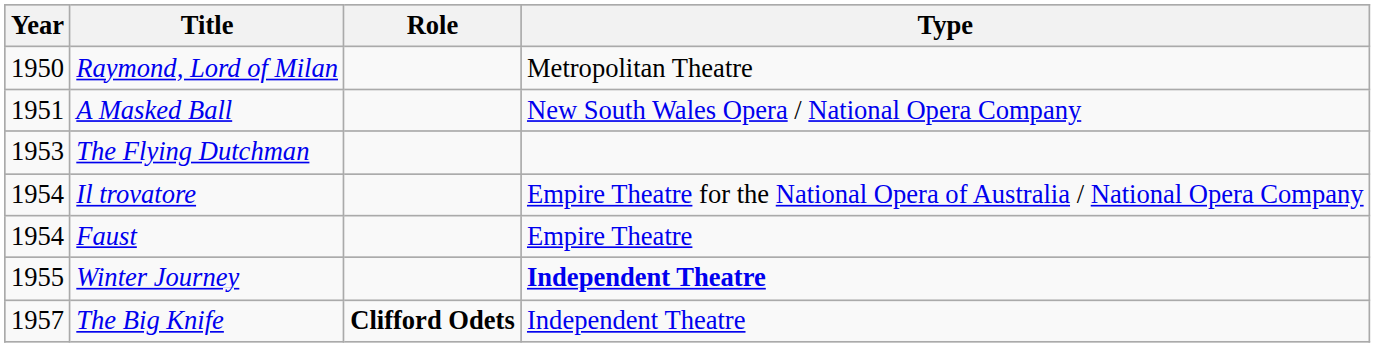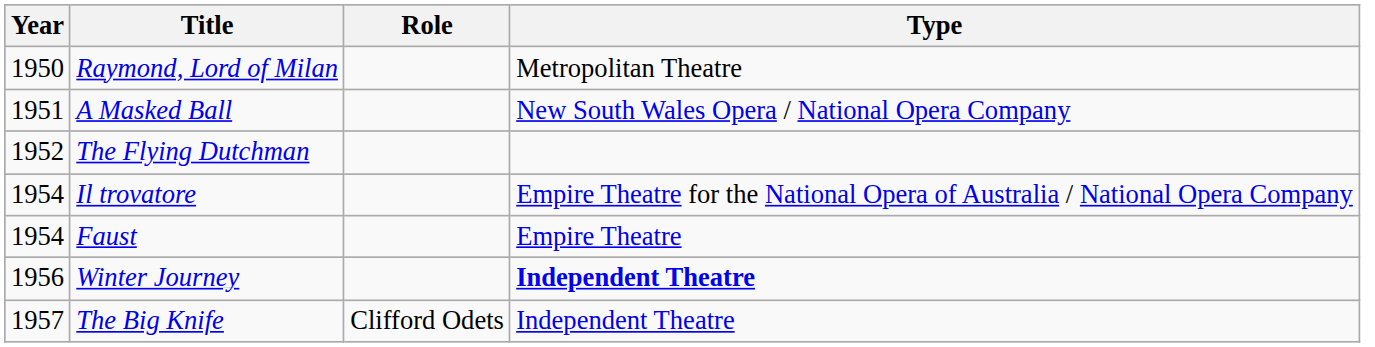 <table class="wikitable">
 <tr>
 <th>Year</th>
 <th>Title</th>
 <th>Role</th>
 <th>Type</th>
 </tr>
 <tr>
 <td>1950</td>
 <td><em><a href='#'>Raymond, Lord of Milan</a></em></td>
 <td></td>
 <td>Metropolitan Theatre</td>
 </tr>
 <tr>
 <td>1951</td>
 <td><em><a href='#'>A Masked Ball</a></em></td>
 <td></td>
 <td><a href='#'>New South Wales Opera</a> / <a href='#'>National Opera Company</a></td>
 </tr>
 <tr>
-<td>1953</td>
+<td>1952</td>
 <td><em><a href='#'>The Flying Dutchman</a></em></td>
 <td></td>
 <td></td>
 </tr>
 <tr>
 <td>1954</td>
 <td><em><a href='#'>Il trovatore</a></em></td>
 <td></td>
 <td><a href='#'>Empire Theatre</a> for the <a href='#'>National Opera of Australia</a> / <a href='#'>National Opera Company</a></td>
 </tr>
 <tr>
 <td>1954</td>
 <td><em><a href='#'>Faust</a></em></td>
 <td></td>
 <td><a href='#'>Empire Theatre</a></td>
 </tr>
 <tr>
-<td>1955</td>
+<td>1956</td>
 <td><em><a href='#'>Winter Journey</a></em></td>
 <td></td>
 <td><strong><a href='#'>Independent Theatre</a></strong></td>
 </tr>
 <tr>
 <td>1957</td>
 <td><em><a href='#'>The Big Knife</a></em></td>
-<td><strong>Clifford Odets</strong></td>
+<td>Clifford Odets</td>
 <td><a href='#'>Independent Theatre</a></td>
 </tr>
 </table>
